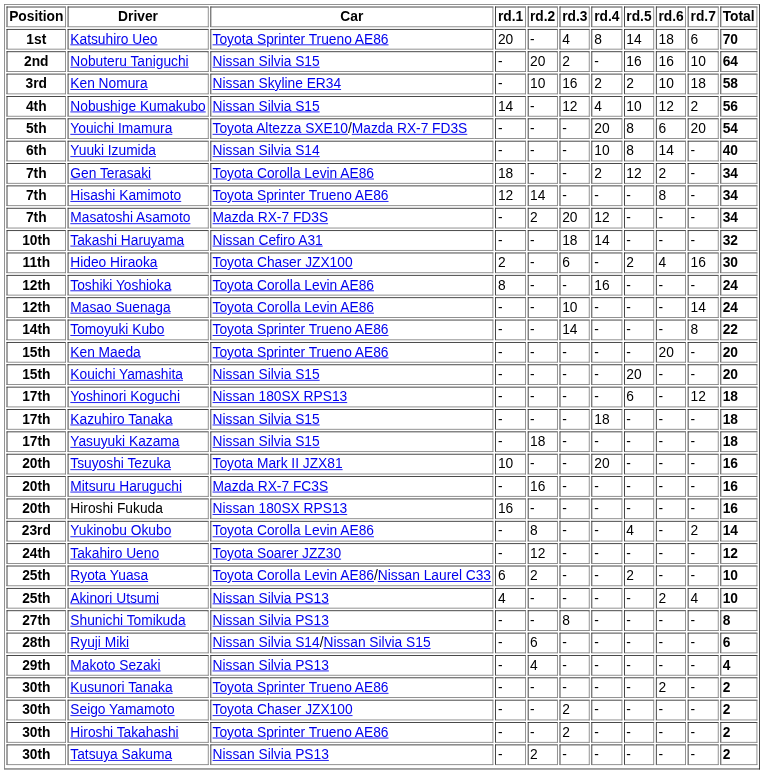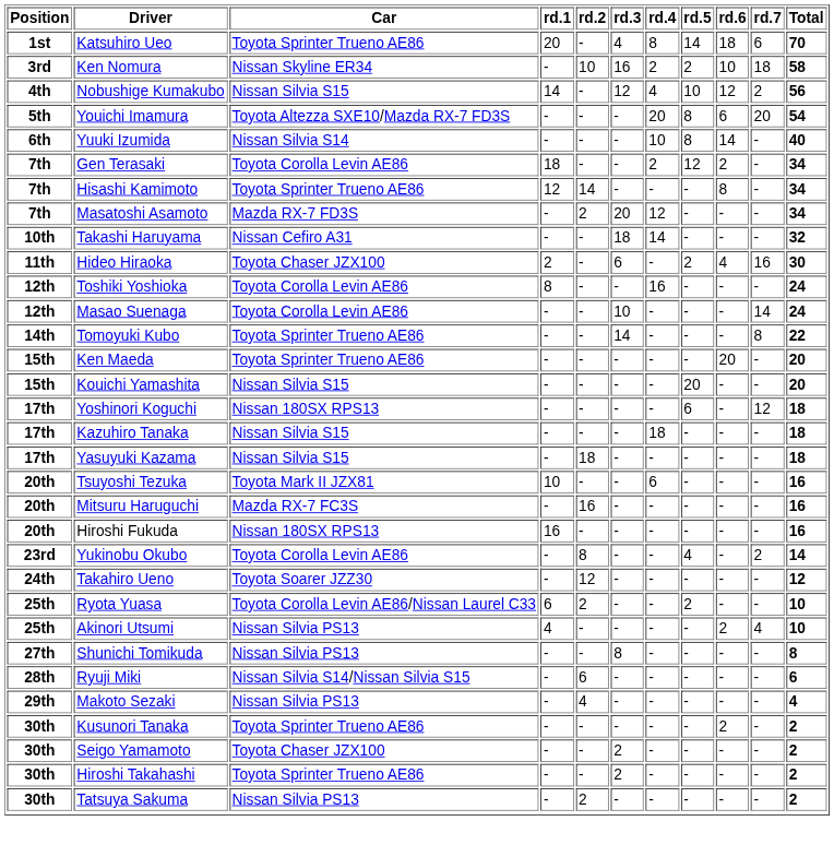 <table border="1" cellpadding="2">
 <tr>
 <th>Position</th>
 <th>Driver</th>
 <th>Car</th>
 <th>rd.1</th>
 <th>rd.2</th>
 <th>rd.3</th>
 <th>rd.4</th>
 <th>rd.5</th>
 <th>rd.6</th>
 <th>rd.7</th>
 <th>Total</th>
 </tr>
 <tr>
 <th>1st</th>
 <td><a href='#'>Katsuhiro Ueo</a></td>
 <td><a href='#'>Toyota Sprinter Trueno AE86</a></td>
 <td>20</td>
 <td>-</td>
 <td>4</td>
 <td>8</td>
 <td>14</td>
 <td>18</td>
 <td>6</td>
 <td><strong>70</strong></td>
-</tr>
-<tr>
-<th>2nd</th>
-<td><a href='#'>Nobuteru Taniguchi</a></td>
-<td><a href='#'>Nissan Silvia S15</a></td>
-<td>-</td>
-<td>20</td>
-<td>2</td>
-<td>-</td>
-<td>16</td>
-<td>16</td>
-<td>10</td>
-<td><strong>64</strong></td>
 </tr>
 <tr>
 <th>3rd</th>
 <td><a href='#'>Ken Nomura</a></td>
 <td><a href='#'>Nissan Skyline ER34</a></td>
 <td>-</td>
 <td>10</td>
 <td>16</td>
 <td>2</td>
 <td>2</td>
 <td>10</td>
 <td>18</td>
 <td><strong>58</strong></td>
 </tr>
 <tr>
 <th>4th</th>
 <td><a href='#'>Nobushige Kumakubo</a></td>
 <td><a href='#'>Nissan Silvia S15</a></td>
 <td>14</td>
 <td>-</td>
 <td>12</td>
 <td>4</td>
 <td>10</td>
 <td>12</td>
 <td>2</td>
 <td><strong>56</strong></td>
 </tr>
 <tr>
 <th>5th</th>
 <td><a href='#'>Youichi Imamura</a></td>
 <td><a href='#'>Toyota Altezza SXE10</a>/<a href='#'>Mazda RX-7 FD3S</a></td>
 <td>-</td>
 <td>-</td>
 <td>-</td>
 <td>20</td>
 <td>8</td>
 <td>6</td>
 <td>20</td>
 <td><strong>54</strong></td>
 </tr>
 <tr>
 <th>6th</th>
 <td><a href='#'>Yuuki Izumida</a></td>
 <td><a href='#'>Nissan Silvia S14</a></td>
 <td>-</td>
 <td>-</td>
 <td>-</td>
 <td>10</td>
 <td>8</td>
 <td>14</td>
 <td>-</td>
 <td><strong>40</strong></td>
 </tr>
 <tr>
 <th>7th</th>
 <td><a href='#'>Gen Terasaki</a></td>
 <td><a href='#'>Toyota Corolla Levin AE86</a></td>
 <td>18</td>
 <td>-</td>
 <td>-</td>
 <td>2</td>
 <td>12</td>
 <td>2</td>
 <td>-</td>
 <td><strong>34</strong></td>
 </tr>
 <tr>
 <th>7th</th>
 <td><a href='#'>Hisashi Kamimoto</a></td>
 <td><a href='#'>Toyota Sprinter Trueno AE86</a></td>
 <td>12</td>
 <td>14</td>
 <td>-</td>
 <td>-</td>
 <td>-</td>
 <td>8</td>
 <td>-</td>
 <td><strong>34</strong></td>
 </tr>
 <tr>
 <th>7th</th>
 <td><a href='#'>Masatoshi Asamoto</a></td>
 <td><a href='#'>Mazda RX-7 FD3S</a></td>
 <td>-</td>
 <td>2</td>
 <td>20</td>
 <td>12</td>
 <td>-</td>
 <td>-</td>
 <td>-</td>
 <td><strong>34</strong></td>
 </tr>
 <tr>
 <th>10th</th>
 <td><a href='#'>Takashi Haruyama</a></td>
 <td><a href='#'>Nissan Cefiro A31</a></td>
 <td>-</td>
 <td>-</td>
 <td>18</td>
 <td>14</td>
 <td>-</td>
 <td>-</td>
 <td>-</td>
 <td><strong>32</strong></td>
 </tr>
 <tr>
 <th>11th</th>
 <td><a href='#'>Hideo Hiraoka</a></td>
 <td><a href='#'>Toyota Chaser JZX100</a></td>
 <td>2</td>
 <td>-</td>
 <td>6</td>
 <td>-</td>
 <td>2</td>
 <td>4</td>
 <td>16</td>
 <td><strong>30</strong></td>
 </tr>
 <tr>
 <th>12th</th>
 <td><a href='#'>Toshiki Yoshioka</a></td>
 <td><a href='#'>Toyota Corolla Levin AE86</a></td>
 <td>8</td>
 <td>-</td>
 <td>-</td>
 <td>16</td>
 <td>-</td>
 <td>-</td>
 <td>-</td>
 <td><strong>24</strong></td>
 </tr>
 <tr>
 <th>12th</th>
 <td><a href='#'>Masao Suenaga</a></td>
 <td><a href='#'>Toyota Corolla Levin AE86</a></td>
 <td>-</td>
 <td>-</td>
 <td>10</td>
 <td>-</td>
 <td>-</td>
 <td>-</td>
 <td>14</td>
 <td><strong>24</strong></td>
 </tr>
 <tr>
 <th>14th</th>
 <td><a href='#'>Tomoyuki Kubo</a></td>
 <td><a href='#'>Toyota Sprinter Trueno AE86</a></td>
 <td>-</td>
 <td>-</td>
 <td>14</td>
 <td>-</td>
 <td>-</td>
 <td>-</td>
 <td>8</td>
 <td><strong>22</strong></td>
 </tr>
 <tr>
 <th>15th</th>
 <td><a href='#'>Ken Maeda</a></td>
 <td><a href='#'>Toyota Sprinter Trueno AE86</a></td>
 <td>-</td>
 <td>-</td>
 <td>-</td>
 <td>-</td>
 <td>-</td>
 <td>20</td>
 <td>-</td>
 <td><strong>20</strong></td>
 </tr>
 <tr>
 <th>15th</th>
 <td><a href='#'>Kouichi Yamashita</a></td>
 <td><a href='#'>Nissan Silvia S15</a></td>
 <td>-</td>
 <td>-</td>
 <td>-</td>
 <td>-</td>
 <td>20</td>
 <td>-</td>
 <td>-</td>
 <td><strong>20</strong></td>
 </tr>
 <tr>
 <th>17th</th>
 <td><a href='#'>Yoshinori Koguchi</a></td>
 <td><a href='#'>Nissan 180SX RPS13</a></td>
 <td>-</td>
 <td>-</td>
 <td>-</td>
 <td>-</td>
 <td>6</td>
 <td>-</td>
 <td>12</td>
 <td><strong>18</strong></td>
 </tr>
 <tr>
 <th>17th</th>
 <td><a href='#'>Kazuhiro Tanaka</a></td>
 <td><a href='#'>Nissan Silvia S15</a></td>
 <td>-</td>
 <td>-</td>
 <td>-</td>
 <td>18</td>
 <td>-</td>
 <td>-</td>
 <td>-</td>
 <td><strong>18</strong></td>
 </tr>
 <tr>
 <th>17th</th>
 <td><a href='#'>Yasuyuki Kazama</a></td>
 <td><a href='#'>Nissan Silvia S15</a></td>
 <td>-</td>
 <td>18</td>
 <td>-</td>
 <td>-</td>
 <td>-</td>
 <td>-</td>
 <td>-</td>
 <td><strong>18</strong></td>
 </tr>
 <tr>
 <th>20th</th>
 <td><a href='#'>Tsuyoshi Tezuka</a></td>
 <td><a href='#'>Toyota Mark II JZX81</a></td>
 <td>10</td>
 <td>-</td>
 <td>-</td>
-<td>20</td>
+<td>6</td>
 <td>-</td>
 <td>-</td>
 <td>-</td>
 <td><strong>16</strong></td>
 </tr>
 <tr>
 <th>20th</th>
 <td><a href='#'>Mitsuru Haruguchi</a></td>
 <td><a href='#'>Mazda RX-7 FC3S</a></td>
 <td>-</td>
 <td>16</td>
 <td>-</td>
 <td>-</td>
 <td>-</td>
 <td>-</td>
 <td>-</td>
 <td><strong>16</strong></td>
 </tr>
 <tr>
 <th>20th</th>
 <td>Hiroshi Fukuda</td>
 <td><a href='#'>Nissan 180SX RPS13</a></td>
 <td>16</td>
 <td>-</td>
 <td>-</td>
 <td>-</td>
 <td>-</td>
 <td>-</td>
 <td>-</td>
 <td><strong>16</strong></td>
 </tr>
 <tr>
 <th>23rd</th>
 <td><a href='#'>Yukinobu Okubo</a></td>
 <td><a href='#'>Toyota Corolla Levin AE86</a></td>
 <td>-</td>
 <td>8</td>
 <td>-</td>
 <td>-</td>
 <td>4</td>
 <td>-</td>
 <td>2</td>
 <td><strong>14</strong></td>
 </tr>
 <tr>
 <th>24th</th>
 <td><a href='#'>Takahiro Ueno</a></td>
 <td><a href='#'>Toyota Soarer JZZ30</a></td>
 <td>-</td>
 <td>12</td>
 <td>-</td>
 <td>-</td>
 <td>-</td>
 <td>-</td>
 <td>-</td>
 <td><strong>12</strong></td>
 </tr>
 <tr>
 <th>25th</th>
 <td><a href='#'>Ryota Yuasa</a></td>
 <td><a href='#'>Toyota Corolla Levin AE86</a>/<a href='#'>Nissan Laurel C33</a></td>
 <td>6</td>
 <td>2</td>
 <td>-</td>
 <td>-</td>
 <td>2</td>
 <td>-</td>
 <td>-</td>
 <td><strong>10</strong></td>
 </tr>
 <tr>
 <th>25th</th>
 <td><a href='#'>Akinori Utsumi</a></td>
 <td><a href='#'>Nissan Silvia PS13</a></td>
 <td>4</td>
 <td>-</td>
 <td>-</td>
 <td>-</td>
 <td>-</td>
 <td>2</td>
 <td>4</td>
 <td><strong>10</strong></td>
 </tr>
 <tr>
 <th>27th</th>
 <td><a href='#'>Shunichi Tomikuda</a></td>
 <td><a href='#'>Nissan Silvia PS13</a></td>
 <td>-</td>
 <td>-</td>
 <td>8</td>
 <td>-</td>
 <td>-</td>
 <td>-</td>
 <td>-</td>
 <td><strong>8</strong></td>
 </tr>
 <tr>
 <th>28th</th>
 <td><a href='#'>Ryuji Miki</a></td>
 <td><a href='#'>Nissan Silvia S14</a>/<a href='#'>Nissan Silvia S15</a></td>
 <td>-</td>
 <td>6</td>
 <td>-</td>
 <td>-</td>
 <td>-</td>
 <td>-</td>
 <td>-</td>
 <td><strong>6</strong></td>
 </tr>
 <tr>
 <th>29th</th>
 <td><a href='#'>Makoto Sezaki</a></td>
 <td><a href='#'>Nissan Silvia PS13</a></td>
 <td>-</td>
 <td>4</td>
 <td>-</td>
 <td>-</td>
 <td>-</td>
 <td>-</td>
 <td>-</td>
 <td><strong>4</strong></td>
 </tr>
 <tr>
 <th>30th</th>
 <td><a href='#'>Kusunori Tanaka</a></td>
 <td><a href='#'>Toyota Sprinter Trueno AE86</a></td>
 <td>-</td>
 <td>-</td>
 <td>-</td>
 <td>-</td>
 <td>-</td>
 <td>2</td>
 <td>-</td>
 <td><strong>2</strong></td>
 </tr>
 <tr>
 <th>30th</th>
 <td><a href='#'>Seigo Yamamoto</a></td>
 <td><a href='#'>Toyota Chaser JZX100</a></td>
 <td>-</td>
 <td>-</td>
 <td>2</td>
 <td>-</td>
 <td>-</td>
 <td>-</td>
 <td>-</td>
 <td><strong>2</strong></td>
 </tr>
 <tr>
 <th>30th</th>
 <td><a href='#'>Hiroshi Takahashi</a></td>
 <td><a href='#'>Toyota Sprinter Trueno AE86</a></td>
 <td>-</td>
 <td>-</td>
 <td>2</td>
 <td>-</td>
 <td>-</td>
 <td>-</td>
 <td>-</td>
 <td><strong>2</strong></td>
 </tr>
 <tr>
 <th>30th</th>
 <td><a href='#'>Tatsuya Sakuma</a></td>
 <td><a href='#'>Nissan Silvia PS13</a></td>
 <td>-</td>
 <td>2</td>
 <td>-</td>
 <td>-</td>
 <td>-</td>
 <td>-</td>
 <td>-</td>
 <td><strong>2</strong></td>
 </tr>
 <tr>
 </tr>
 </table>
